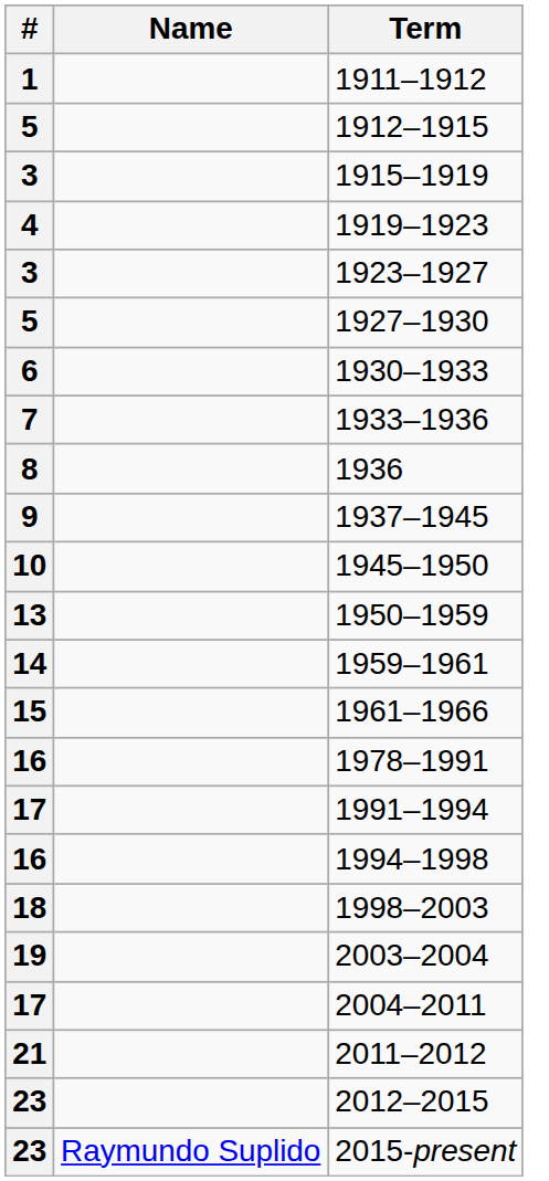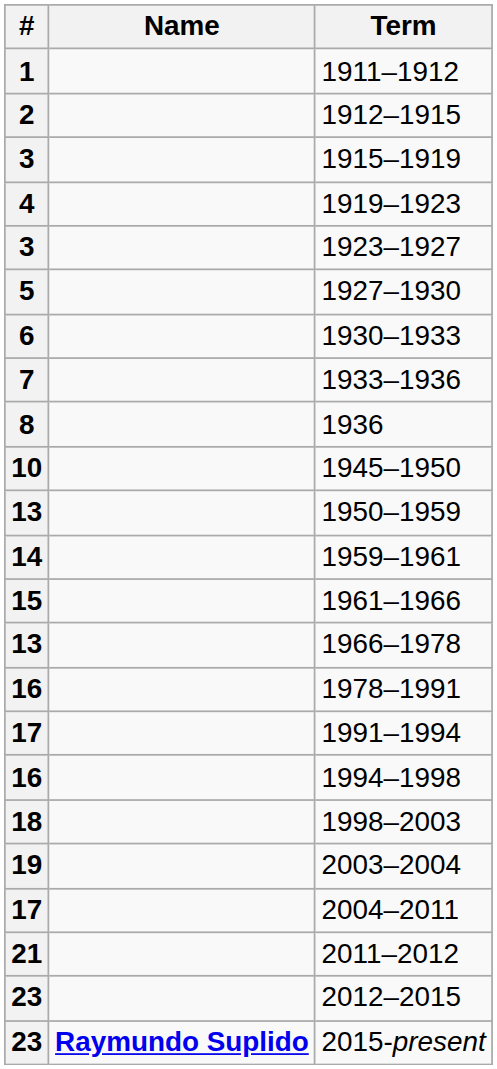 <table class="wikitable sortable">
 <tr>
 <th>#</th>
 <th>Name</th>
 <th>Term</th>
 </tr>
 <tr>
 <th scope="row">1</th>
 <td></td>
 <td>1911–1912</td>
 </tr>
 <tr>
-<th scope="row">5</th>
+<th scope="row">2</th>
 <td></td>
 <td>1912–1915</td>
 </tr>
 <tr>
 <th scope="row">3</th>
 <td></td>
 <td>1915–1919</td>
 </tr>
 <tr>
 <th scope="row">4</th>
 <td></td>
 <td>1919–1923</td>
 </tr>
 <tr>
 <th scope="row">3</th>
 <td></td>
 <td>1923–1927</td>
 </tr>
 <tr>
 <th scope="row">5</th>
 <td></td>
 <td>1927–1930</td>
 </tr>
 <tr>
 <th scope="row">6</th>
 <td></td>
 <td>1930–1933</td>
 </tr>
 <tr>
 <th scope="row">7</th>
 <td></td>
 <td>1933–1936</td>
 </tr>
 <tr>
 <th scope="row">8</th>
 <td></td>
 <td>1936</td>
 </tr>
 <tr>
-<th scope="row">9</th>
-<td></td>
-<td>1937–1945</td>
-</tr>
-<tr>
 <th scope="row">10</th>
 <td></td>
 <td>1945–1950</td>
 </tr>
 <tr>
 <th scope="row">13</th>
 <td></td>
 <td>1950–1959</td>
 </tr>
 <tr>
 <th scope="row">14</th>
 <td></td>
 <td>1959–1961</td>
 </tr>
 <tr>
 <th scope="row">15</th>
 <td></td>
 <td>1961–1966</td>
+</tr>
+<tr>
+<th scope="row">13</th>
+<td></td>
+<td>1966–1978</td>
 </tr>
 <tr>
 <th scope="row">16</th>
 <td></td>
 <td>1978–1991</td>
 </tr>
 <tr>
 <th scope="row">17</th>
 <td></td>
 <td>1991–1994</td>
 </tr>
 <tr>
 <th scope="row">16</th>
 <td></td>
 <td>1994–1998</td>
 </tr>
 <tr>
 <th scope="row">18</th>
 <td></td>
 <td>1998–2003</td>
 </tr>
 <tr>
 <th scope="row">19</th>
 <td></td>
 <td>2003–2004</td>
 </tr>
 <tr>
 <th scope="row">17</th>
 <td></td>
 <td>2004–2011</td>
 </tr>
 <tr>
 <th scope="row">21</th>
 <td></td>
 <td>2011–2012</td>
 </tr>
 <tr>
 <th scope="row">23</th>
 <td></td>
 <td>2012–2015</td>
 </tr>
 <tr>
 <th>23</th>
-<td><a href='#'>Raymundo Suplido</a></td>
+<td><strong><a href='#'>Raymundo Suplido</a></strong></td>
 <td>2015-<em>present</em></td>
 </tr>
 </table>
